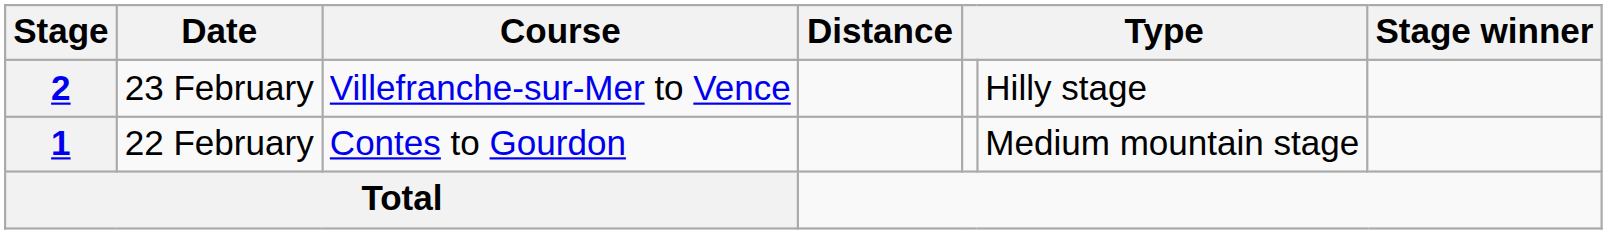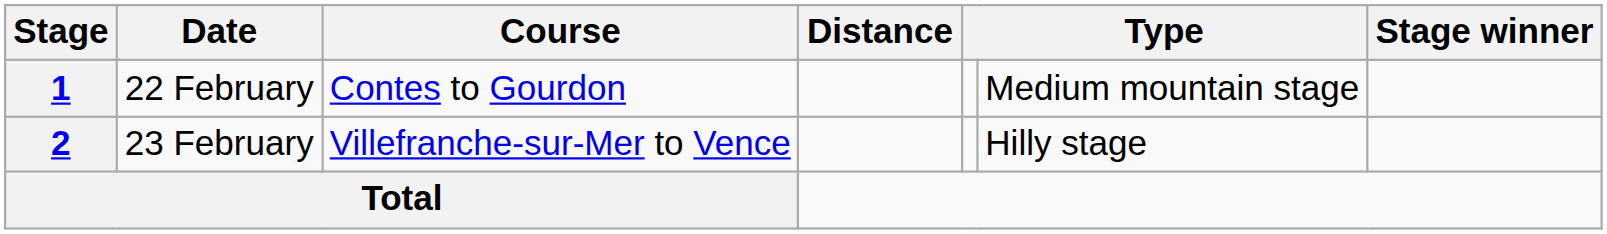 <table class="wikitable">
 <tr>
 <th scope="col">Stage</th>
 <th scope="col">Date</th>
 <th scope="col">Course</th>
 <th scope="col">Distance</th>
 <th scope="col" colspan="2">Type</th>
 <th scope="col">Stage winner</th>
+</tr>
+<tr>
+<th scope="row"><a href='#'>1</a></th>
+<td style="text-align:center;">22 February</td>
+<td><a href='#'>Contes</a> to <a href='#'>Gourdon</a></td>
+<td style="text-align:center;"></td>
+<td></td>
+<td>Medium mountain stage</td>
+<td></td>
 </tr>
 <tr>
 <th scope="row"><a href='#'>2</a></th>
 <td style="text-align:center;">23 February</td>
 <td><a href='#'>Villefranche-sur-Mer</a> to <a href='#'>Vence</a></td>
 <td style="text-align:center;"></td>
 <td></td>
 <td>Hilly stage</td>
 <td></td>
 </tr>
 <tr>
-<th scope="row"><a href='#'>1</a></th>
-<td style="text-align:center;">22 February</td>
-<td><a href='#'>Contes</a> to <a href='#'>Gourdon</a></td>
-<td style="text-align:center;"></td>
-<td></td>
-<td>Medium mountain stage</td>
-<td></td>
-</tr>
-<tr>
 <th colspan="3">Total</th>
 <td colspan="4" style="text-align:center;"></td>
 </tr>
 </table>
